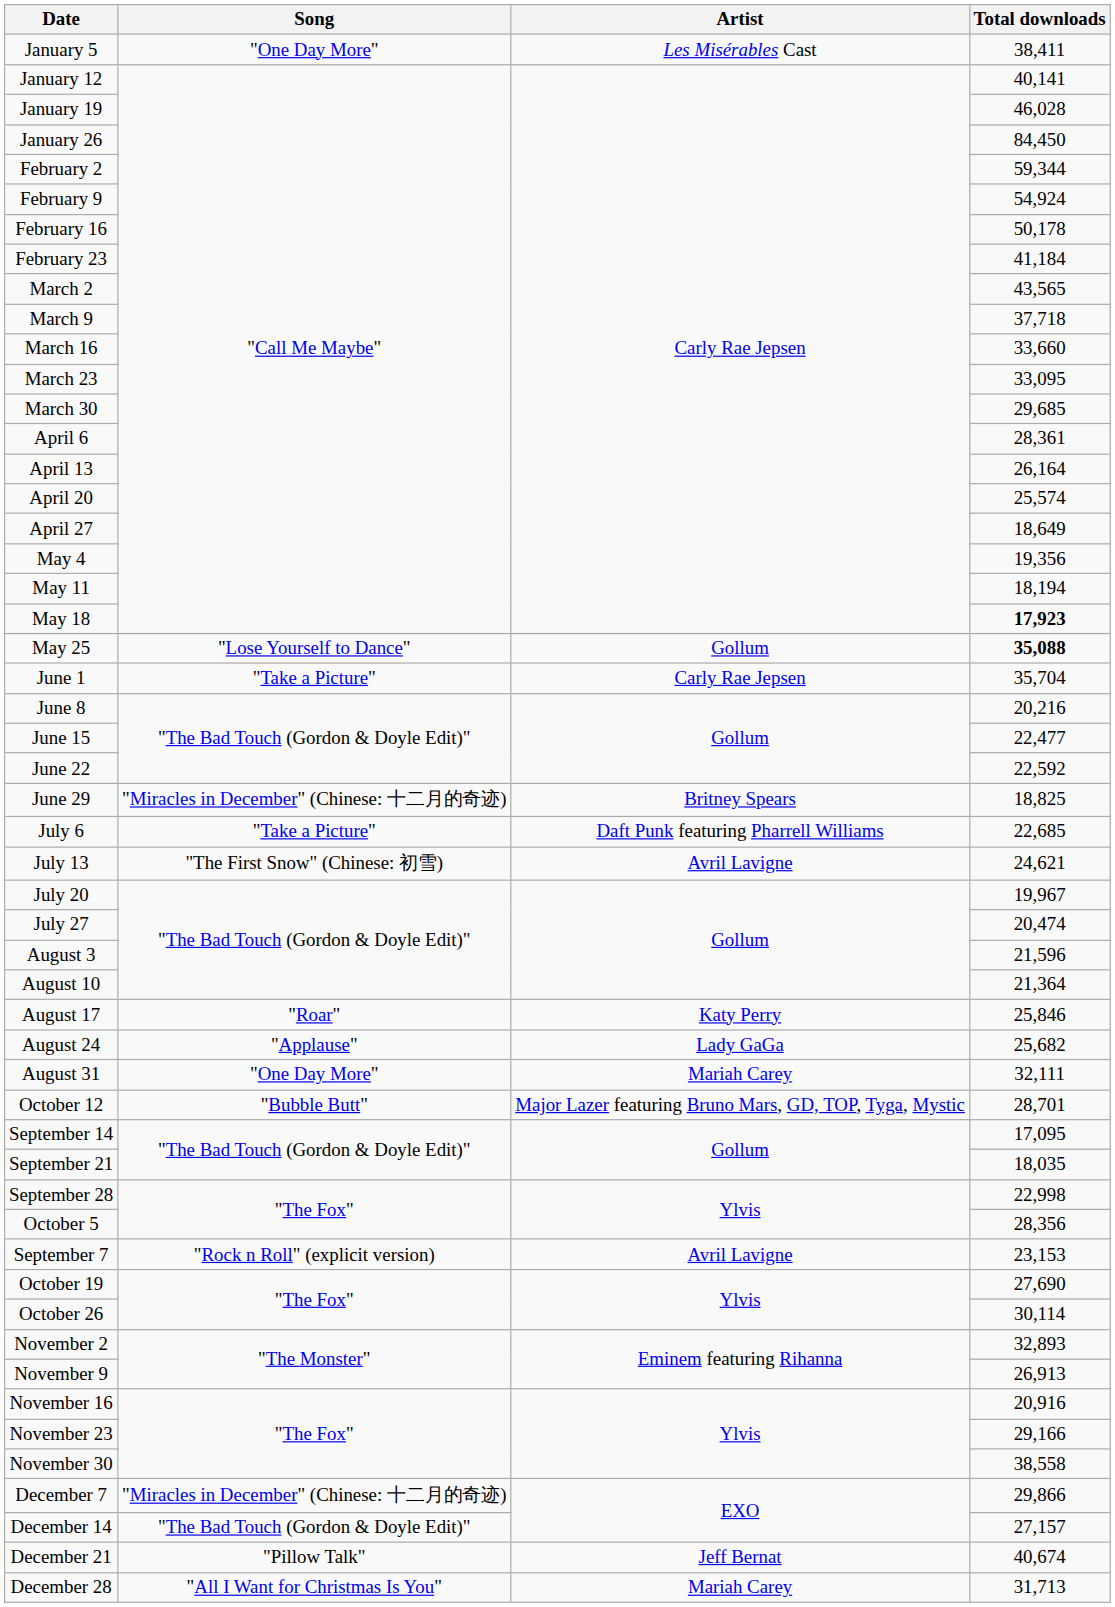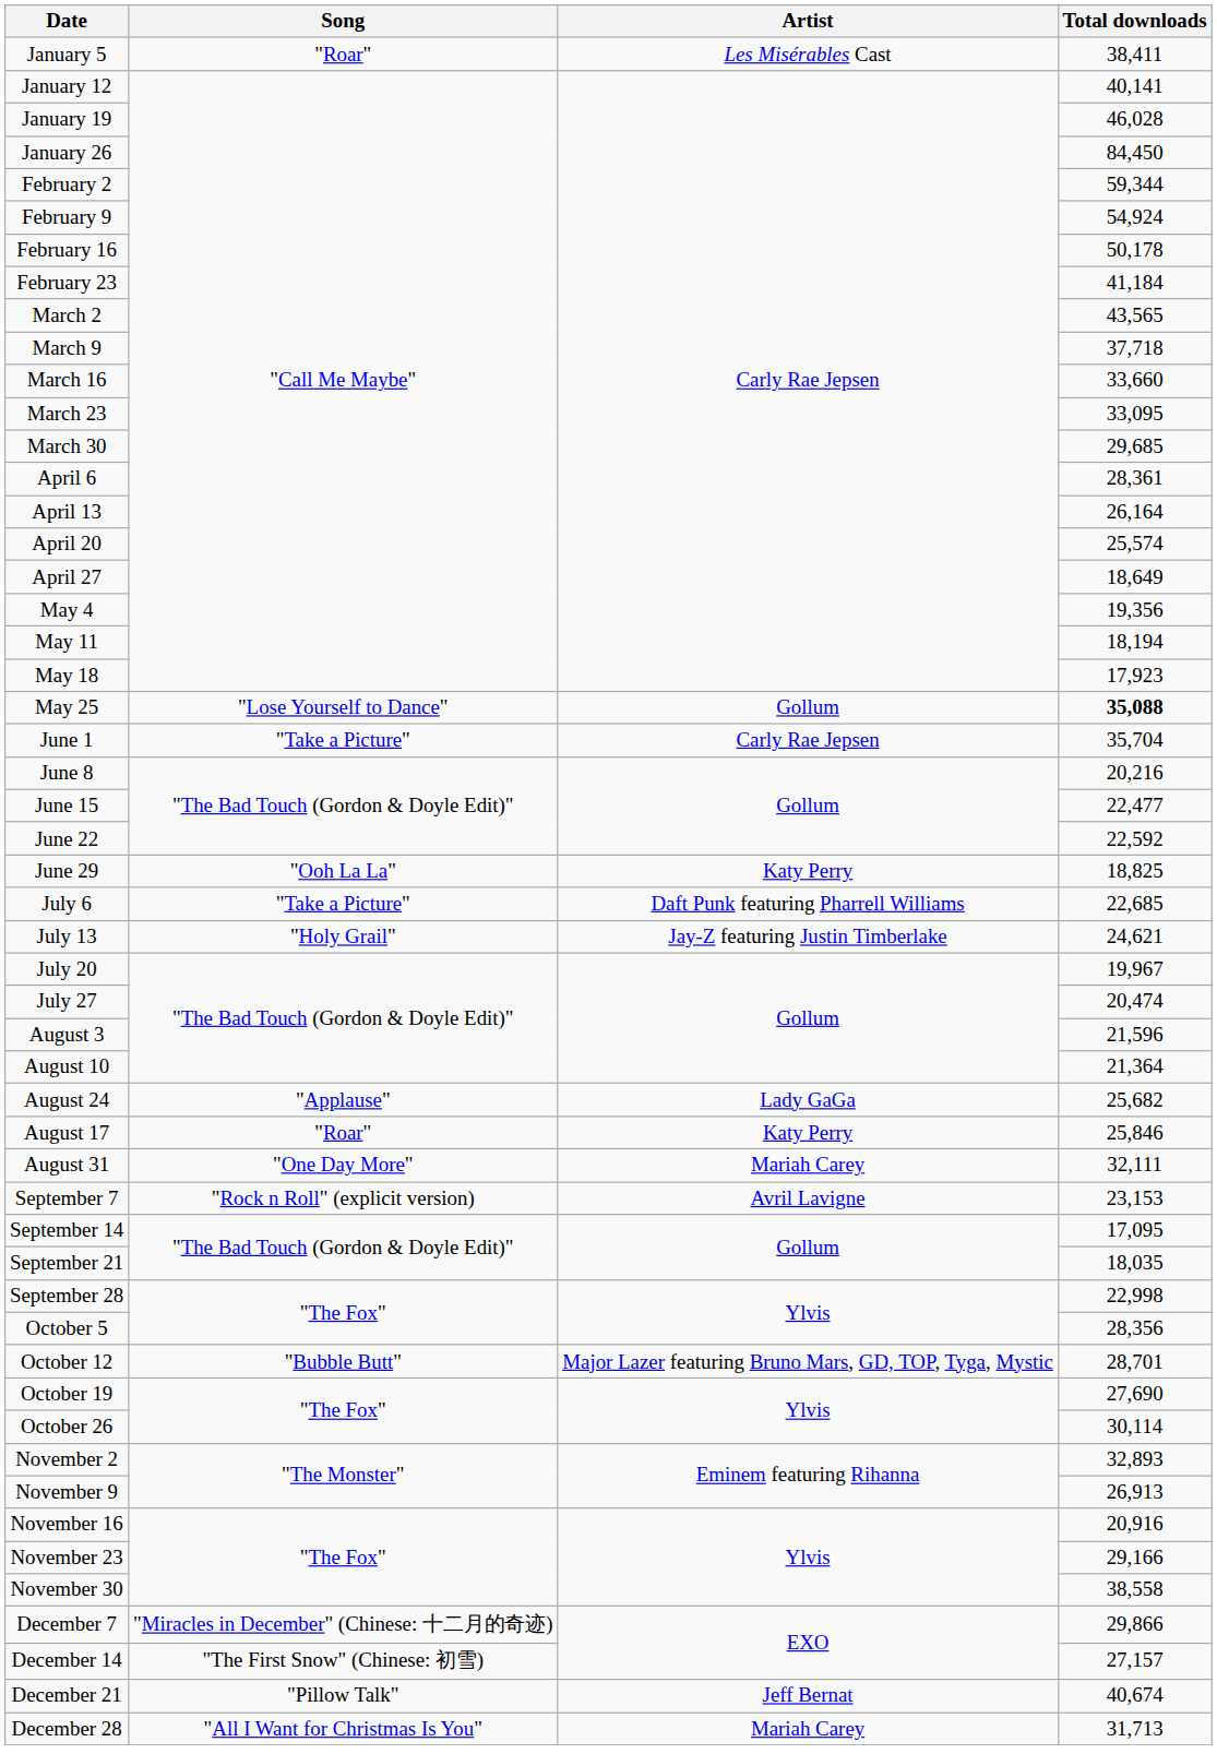 <table class="wikitable">
 <tr>
 <th>Date</th>
 <th>Song</th>
 <th>Artist</th>
 <th>Total downloads</th>
 </tr>
 <tr>
 <td align="center">January 5</td>
-<td align="center">"<a href='#'>One Day More</a>"</td>
+<td align="center">"<a href='#'>Roar</a>"</td>
 <td align="center"><em><a href='#'>Les Misérables</a></em> Cast</td>
 <td align="center">38,411</td>
 </tr>
 <tr>
 <td align="center">January 12</td>
 <td align="center" rowspan="19">"<a href='#'>Call Me Maybe</a>"</td>
 <td align="center" rowspan="19"><a href='#'>Carly Rae Jepsen</a></td>
 <td align="center">40,141</td>
 </tr>
 <tr>
 <td align="center">January 19</td>
 <td align="center">46,028</td>
 </tr>
 <tr>
 <td align="center">January 26</td>
 <td align="center">84,450</td>
 </tr>
 <tr>
 <td align="center">February 2</td>
 <td align="center">59,344</td>
 </tr>
 <tr>
 <td align="center">February 9</td>
 <td align="center">54,924</td>
 </tr>
 <tr>
 <td align="center">February 16</td>
 <td align="center">50,178</td>
 </tr>
 <tr>
 <td align="center">February 23</td>
 <td align="center">41,184</td>
 </tr>
 <tr>
 <td align="center">March 2</td>
 <td align="center">43,565</td>
 </tr>
 <tr>
 <td align="center">March 9</td>
 <td align="center">37,718</td>
 </tr>
 <tr>
 <td align="center">March 16</td>
 <td align="center">33,660</td>
 </tr>
 <tr>
 <td align="center">March 23</td>
 <td align="center">33,095</td>
 </tr>
 <tr>
 <td align="center">March 30</td>
 <td align="center">29,685</td>
 </tr>
 <tr>
 <td align="center">April 6</td>
 <td align="center">28,361</td>
 </tr>
 <tr>
 <td align="center">April 13</td>
 <td align="center">26,164</td>
 </tr>
 <tr>
 <td align="center">April 20</td>
 <td align="center">25,574</td>
 </tr>
 <tr>
 <td align="center">April 27</td>
 <td align="center">18,649</td>
 </tr>
 <tr>
 <td align="center">May 4</td>
 <td align="center">19,356</td>
 </tr>
 <tr>
 <td align="center">May 11</td>
 <td align="center">18,194</td>
 </tr>
 <tr>
 <td align="center">May 18</td>
-<td align="center"><strong>17,923</strong></td>
+<td align="center">17,923</td>
 </tr>
 <tr>
 <td align="center">May 25</td>
 <td align="center">"<a href='#'>Lose Yourself to Dance</a>"</td>
 <td align="center"><a href='#'>Gollum</a></td>
 <td align="center"><strong>35,088</strong></td>
 </tr>
 <tr>
 <td align="center">June 1</td>
 <td align="center">"<a href='#'>Take a Picture</a>"</td>
 <td align="center"><a href='#'>Carly Rae Jepsen</a></td>
 <td align="center">35,704</td>
 </tr>
 <tr>
 <td align="center">June 8</td>
 <td align="center" rowspan="3">"<a href='#'>The Bad Touch</a> (Gordon & Doyle Edit)"</td>
 <td align="center" rowspan="3"><a href='#'>Gollum</a></td>
 <td align="center">20,216</td>
 </tr>
 <tr>
 <td align="center">June 15</td>
 <td align="center">22,477</td>
 </tr>
 <tr>
 <td align="center">June 22</td>
 <td align="center">22,592</td>
 </tr>
 <tr>
 <td align="center">June 29</td>
-<td align="center">"<a href='#'>Miracles in December</a>" (Chinese: 十二月的奇迹)</td>
-<td align="center"><a href='#'>Britney Spears</a></td>
+<td align="center">"<a href='#'>Ooh La La</a>"</td>
+<td align="center"><a href='#'>Katy Perry</a></td>
 <td align="center">18,825</td>
 </tr>
 <tr>
 <td align="center">July 6</td>
 <td align="center">"<a href='#'>Take a Picture</a>"</td>
 <td align="center"><a href='#'>Daft Punk</a> featuring <a href='#'>Pharrell Williams</a></td>
 <td align="center">22,685</td>
 </tr>
 <tr>
 <td align="center">July 13</td>
-<td align="center">"The First Snow" (Chinese: 初雪)</td>
-<td align="center"><a href='#'>Avril Lavigne</a></td>
+<td align="center">"<a href='#'>Holy Grail</a>"</td>
+<td align="center"><a href='#'>Jay-Z</a> featuring <a href='#'>Justin Timberlake</a></td>
 <td align="center">24,621</td>
 </tr>
 <tr>
 <td align="center">July 20</td>
 <td align="center" rowspan="4">"<a href='#'>The Bad Touch</a> (Gordon & Doyle Edit)"</td>
 <td align="center" rowspan="4"><a href='#'>Gollum</a></td>
 <td align="center">19,967</td>
 </tr>
 <tr>
 <td align="center">July 27</td>
 <td align="center">20,474</td>
 </tr>
 <tr>
 <td align="center">August 3</td>
 <td align="center">21,596</td>
 </tr>
 <tr>
 <td align="center">August 10</td>
 <td align="center">21,364</td>
 </tr>
 <tr>
+<td align="center">August 24</td>
+<td align="center">"<a href='#'>Applause</a>"</td>
+<td align="center"><a href='#'>Lady GaGa</a></td>
+<td align="center">25,682</td>
+</tr>
+<tr>
 <td align="center">August 17</td>
 <td align="center">"<a href='#'>Roar</a>"</td>
 <td align="center"><a href='#'>Katy Perry</a></td>
 <td align="center">25,846</td>
-</tr>
-<tr>
-<td align="center">August 24</td>
-<td align="center">"<a href='#'>Applause</a>"</td>
-<td align="center"><a href='#'>Lady GaGa</a></td>
-<td align="center">25,682</td>
 </tr>
 <tr>
 <td align="center">August 31</td>
 <td align="center">"<a href='#'>One Day More</a>"</td>
 <td align="center"><a href='#'>Mariah Carey</a></td>
 <td align="center">32,111</td>
 </tr>
 <tr>
-<td align="center">October 12</td>
-<td align="center">"<a href='#'>Bubble Butt</a>"</td>
-<td align="center"><a href='#'>Major Lazer</a> featuring <a href='#'>Bruno Mars</a>, <a href='#'>GD, TOP</a>, <a href='#'>Tyga</a>, <a href='#'>Mystic</a></td>
-<td align="center">28,701</td>
+<td align="center">September 7</td>
+<td align="center">"<a href='#'>Rock n Roll</a>" (explicit version)</td>
+<td align="center"><a href='#'>Avril Lavigne</a></td>
+<td align="center">23,153</td>
 </tr>
 <tr>
 <td align="center">September 14</td>
 <td align="center" rowspan="2">"<a href='#'>The Bad Touch</a> (Gordon & Doyle Edit)"</td>
 <td align="center" rowspan="2"><a href='#'>Gollum</a></td>
 <td align="center">17,095</td>
 </tr>
 <tr>
 <td align="center">September 21</td>
 <td align="center">18,035</td>
 </tr>
 <tr>
 <td align="center">September 28</td>
 <td align="center" rowspan="2">"<a href='#'>The Fox</a>"</td>
 <td align="center" rowspan="2"><a href='#'>Ylvis</a></td>
 <td align="center">22,998</td>
 </tr>
 <tr>
 <td align="center">October 5</td>
 <td align="center">28,356</td>
 </tr>
 <tr>
-<td align="center">September 7</td>
-<td align="center">"<a href='#'>Rock n Roll</a>" (explicit version)</td>
-<td align="center"><a href='#'>Avril Lavigne</a></td>
-<td align="center">23,153</td>
+<td align="center">October 12</td>
+<td align="center">"<a href='#'>Bubble Butt</a>"</td>
+<td align="center"><a href='#'>Major Lazer</a> featuring <a href='#'>Bruno Mars</a>, <a href='#'>GD, TOP</a>, <a href='#'>Tyga</a>, <a href='#'>Mystic</a></td>
+<td align="center">28,701</td>
 </tr>
 <tr>
 <td align="center">October 19</td>
 <td align="center" rowspan="2">"<a href='#'>The Fox</a>"</td>
 <td align="center" rowspan="2"><a href='#'>Ylvis</a></td>
 <td align="center">27,690</td>
 </tr>
 <tr>
 <td align="center">October 26</td>
 <td align="center">30,114</td>
 </tr>
 <tr>
 <td align="center">November 2</td>
 <td align="center" rowspan="2">"<a href='#'>The Monster</a>"</td>
 <td align="center" rowspan="2"><a href='#'>Eminem</a> featuring <a href='#'>Rihanna</a></td>
 <td align="center">32,893</td>
 </tr>
 <tr>
 <td align="center">November 9</td>
 <td align="center">26,913</td>
 </tr>
 <tr>
 <td align="center">November 16</td>
 <td align="center" rowspan="3">"<a href='#'>The Fox</a>"</td>
 <td align="center" rowspan="3"><a href='#'>Ylvis</a></td>
 <td align="center">20,916</td>
 </tr>
 <tr>
 <td align="center">November 23</td>
 <td align="center">29,166</td>
 </tr>
 <tr>
 <td align="center">November 30</td>
 <td align="center">38,558</td>
 </tr>
 <tr>
 <td align="center">December 7</td>
 <td align="center">"<a href='#'>Miracles in December</a>" (Chinese: 十二月的奇迹)</td>
 <td align="center" rowspan="2"><a href='#'>EXO</a></td>
 <td align="center">29,866</td>
 </tr>
 <tr>
 <td align="center">December 14</td>
-<td align="center">"<a href='#'>The Bad Touch</a> (Gordon & Doyle Edit)"</td>
+<td align="center">"The First Snow" (Chinese: 初雪)</td>
 <td align="center">27,157</td>
 </tr>
 <tr>
 <td align="center">December 21</td>
 <td align="center">"Pillow Talk"</td>
 <td align="center"><a href='#'>Jeff Bernat</a></td>
 <td align="center">40,674</td>
 </tr>
 <tr>
 <td align="center">December 28</td>
 <td align="center">"<a href='#'>All I Want for Christmas Is You</a>"</td>
 <td align="center"><a href='#'>Mariah Carey</a></td>
 <td align="center">31,713</td>
 </tr>
 </table>
